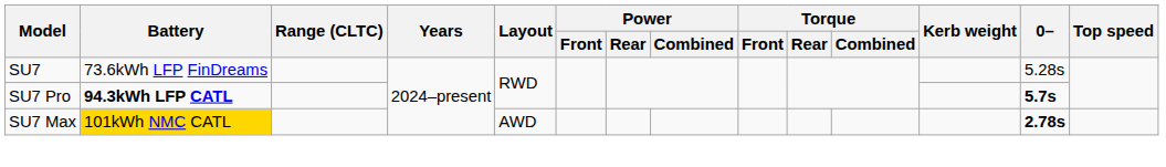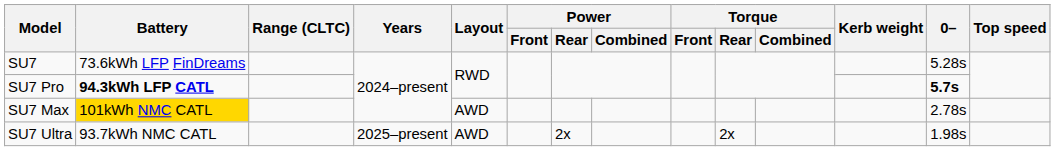 <table class="wikitable" style="text-align:left; font-size:90%;">
 <tr>
 <th rowspan="2">Model</th>
 <th rowspan="2">Battery</th>
 <th rowspan="2">Range (CLTC)</th>
 <th rowspan="2">Years</th>
 <th rowspan="2">Layout</th>
 <th colspan="3">Power</th>
 <th colspan="3">Torque</th>
 <th rowspan="2">Kerb weight</th>
 <th rowspan="2">0–</th>
 <th rowspan="2">Top speed</th>
 </tr>
 <tr>
 <th>Front</th>
 <th>Rear</th>
 <th>Combined</th>
 <th>Front</th>
 <th>Rear</th>
 <th>Combined</th>
 </tr>
 <tr>
 <td>SU7</td>
 <td>73.6kWh <a href='#'>LFP</a> <a href='#'>FinDreams</a></td>
 <td></td>
 <td rowspan="3">2024–present</td>
 <td rowspan="2">RWD</td>
 <td rowspan="2"></td>
 <td colspan="2" rowspan="2"></td>
 <td rowspan="2"></td>
 <td colspan="2" rowspan="2"></td>
 <td></td>
 <td>5.28s</td>
 <td rowspan="2"></td>
 </tr>
 <tr>
 <td>SU7 Pro</td>
 <td><strong>94.3kWh LFP <a href='#'>CATL</a></strong></td>
 <td></td>
 <td></td>
 <td><strong>5.7s</strong></td>
 </tr>
 <tr>
 <td>SU7 Max</td>
 <td style="background: gold;">101kWh <a href='#'>NMC</a> CATL</td>
 <td></td>
 <td>AWD</td>
 <td></td>
 <td></td>
 <td></td>
 <td></td>
 <td></td>
 <td></td>
 <td></td>
-<td><strong>2.78s</strong></td>
+<td>2.78s</td>
+<td></td>
+</tr>
+<tr>
+<td>SU7 Ultra</td>
+<td>93.7kWh NMC CATL</td>
+<td></td>
+<td>2025–present</td>
+<td>AWD</td>
+<td></td>
+<td>2x </td>
+<td></td>
+<td></td>
+<td>2x </td>
+<td></td>
+<td></td>
+<td>1.98s</td>
 <td></td>
 </tr>
 </table>
